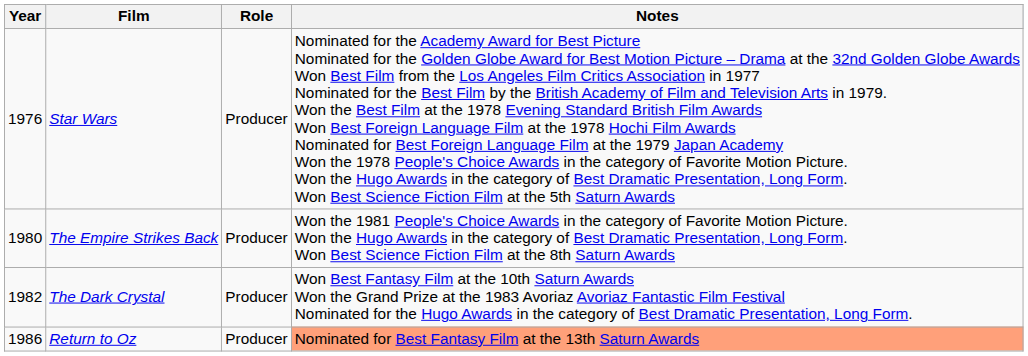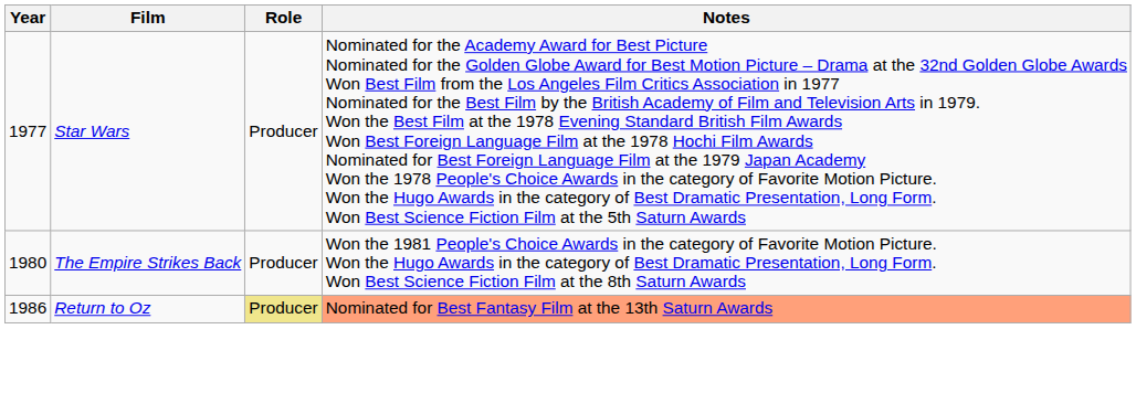 <table class="wikitable">
 <tr style="background:#B0C4DE;">
 <th>Year</th>
 <th>Film</th>
 <th>Role</th>
 <th>Notes</th>
 </tr>
 <tr>
-<td style="text-align:center;">1976</td>
+<td style="text-align:center;">1977</td>
 <td><em><a href='#'>Star Wars</a></em></td>
 <td>Producer</td>
 <td>Nominated for the <a href='#'>Academy Award for Best Picture</a><br>Nominated for the <a href='#'>Golden Globe Award for Best Motion Picture – Drama</a> at the <a href='#'>32nd Golden Globe Awards</a><br>Won <a href='#'>Best Film</a> from the <a href='#'>Los Angeles Film Critics Association</a> in 1977<br>Nominated for the <a href='#'>Best Film</a> by the <a href='#'>British Academy of Film and Television Arts</a> in 1979.<br>Won the <a href='#'>Best Film</a> at the 1978 <a href='#'>Evening Standard British Film Awards</a><br>Won <a href='#'>Best Foreign Language Film</a> at the 1978 <a href='#'>Hochi Film Awards</a> <br>Nominated for <a href='#'>Best Foreign Language Film</a> at the 1979 <a href='#'>Japan Academy</a> <br>Won the 1978 <a href='#'>People's Choice Awards</a> in the category of Favorite Motion Picture. <br>Won the <a href='#'>Hugo Awards</a> in the category of <a href='#'>Best Dramatic Presentation, Long Form</a>.<br>Won <a href='#'>Best Science Fiction Film</a> at the 5th <a href='#'>Saturn Awards</a></td>
 </tr>
 <tr>
 <td style="text-align:center;">1980</td>
 <td><em><a href='#'>The Empire Strikes Back</a></em></td>
 <td>Producer</td>
 <td>Won the 1981 <a href='#'>People's Choice Awards</a> in the category of Favorite Motion Picture. <br>Won the <a href='#'>Hugo Awards</a> in the category of <a href='#'>Best Dramatic Presentation, Long Form</a>.<br>Won <a href='#'>Best Science Fiction Film</a> at the 8th <a href='#'>Saturn Awards</a></td>
 </tr>
 <tr>
-<td style="text-align:center;">1982</td>
-<td><em><a href='#'>The Dark Crystal</a></em></td>
-<td>Producer</td>
-<td>Won <a href='#'>Best Fantasy Film</a> at the 10th <a href='#'>Saturn Awards</a><br>Won the Grand Prize at the 1983 Avoriaz <a href='#'>Avoriaz Fantastic Film Festival</a> <br>Nominated for the <a href='#'>Hugo Awards</a> in the category of <a href='#'>Best Dramatic Presentation, Long Form</a>.<br></td>
-</tr>
-<tr>
 <td style="text-align:center;">1986</td>
 <td><em><a href='#'>Return to Oz</a></em></td>
-<td>Producer</td>
+<td style="background: khaki;">Producer</td>
 <td style="background: lightsalmon;">Nominated for <a href='#'>Best Fantasy Film</a> at the 13th <a href='#'>Saturn Awards</a></td>
 </tr>
 </table>
